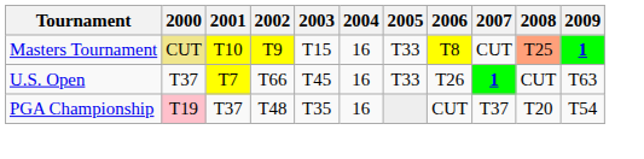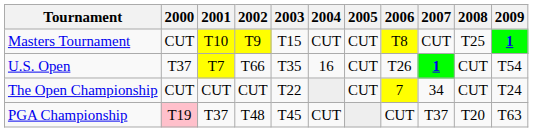 <table class="wikitable" style="font-size:95%;text-align:center;">
 <tr>
 <th>Tournament</th>
 <th>2000</th>
 <th>2001</th>
 <th>2002</th>
 <th>2003</th>
 <th>2004</th>
 <th>2005</th>
 <th>2006</th>
 <th>2007</th>
 <th>2008</th>
 <th>2009</th>
 </tr>
 <tr>
 <td align=left><a href='#'>Masters Tournament</a></td>
-<td style="background: khaki;">CUT</td>
+<td>CUT</td>
 <td style="background:yellow;">T10</td>
 <td style="background:yellow;">T9</td>
 <td>T15</td>
-<td>16</td>
-<td>T33</td>
+<td>CUT</td>
+<td>CUT</td>
 <td style="background:yellow;">T8</td>
 <td>CUT</td>
-<td style="background: lightsalmon;">T25</td>
+<td>T25</td>
 <td style="background:#00ff00;"><strong><a href='#'>1</a></strong></td>
 </tr>
 <tr>
 <td align=left><a href='#'>U.S. Open</a></td>
 <td>T37</td>
 <td style="background:yellow;">T7</td>
 <td>T66</td>
-<td>T45</td>
+<td>T35</td>
 <td>16</td>
-<td>T33</td>
+<td>CUT</td>
 <td>T26</td>
 <td style="background:#00ff00;"><strong><a href='#'>1</a></strong></td>
 <td>CUT</td>
-<td>T63</td>
+<td>T54</td>
+</tr>
+<tr>
+<td align=left><a href='#'>The Open Championship</a></td>
+<td>CUT</td>
+<td>CUT</td>
+<td>CUT</td>
+<td>T22</td>
+<td style="background:#eeeeee;"></td>
+<td>CUT</td>
+<td style="background:yellow;">7</td>
+<td>34</td>
+<td>CUT</td>
+<td>T24</td>
 </tr>
 <tr>
 <td align=left><a href='#'>PGA Championship</a></td>
 <td style="background: pink;">T19</td>
 <td>T37</td>
 <td>T48</td>
-<td>T35</td>
-<td>16</td>
+<td>T45</td>
+<td>CUT</td>
 <td style="background:#eeeeee;"></td>
 <td>CUT</td>
 <td>T37</td>
 <td>T20</td>
-<td>T54</td>
+<td>T63</td>
 </tr>
 </table>
